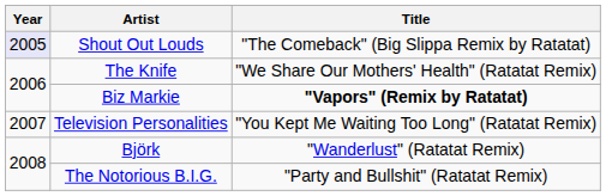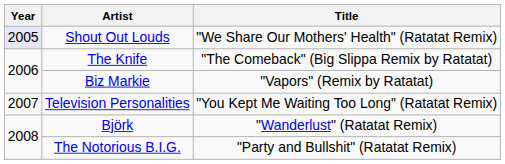 <table class="wikitable">
 <tr>
 <th style="text-align:center;"><small>Year</small></th>
 <th style="text-align:center;"><small>Artist</small></th>
 <th style="text-align:center;"><small>Title</small></th>
 </tr>
 <tr style="text-align:center;">
 <td style="background: lavender;">2005</td>
 <td><a href='#'>Shout Out Louds</a></td>
-<td>"The Comeback" (Big Slippa Remix by Ratatat)</td>
+<td>"We Share Our Mothers' Health" (Ratatat Remix)</td>
 </tr>
 <tr style="text-align:center;">
 <td rowspan="2">2006</td>
 <td><a href='#'>The Knife</a></td>
-<td>"We Share Our Mothers' Health" (Ratatat Remix)</td>
+<td>"The Comeback" (Big Slippa Remix by Ratatat)</td>
 </tr>
 <tr style="text-align:center;">
 <td><a href='#'>Biz Markie</a></td>
-<td><strong>"Vapors" (Remix by Ratatat)</strong></td>
+<td>"Vapors" (Remix by Ratatat)</td>
 </tr>
 <tr style="text-align:center;">
 <td>2007</td>
 <td><a href='#'>Television Personalities</a></td>
 <td>"You Kept Me Waiting Too Long" (Ratatat Remix)</td>
 </tr>
 <tr style="text-align:center;">
 <td rowspan="2">2008</td>
 <td><a href='#'>Björk</a></td>
 <td>"<a href='#'>Wanderlust</a>" (Ratatat Remix)</td>
 </tr>
 <tr style="text-align:center;">
 <td><a href='#'>The Notorious B.I.G.</a></td>
 <td>"Party and Bullshit" (Ratatat Remix)</td>
 </tr>
 </table>
